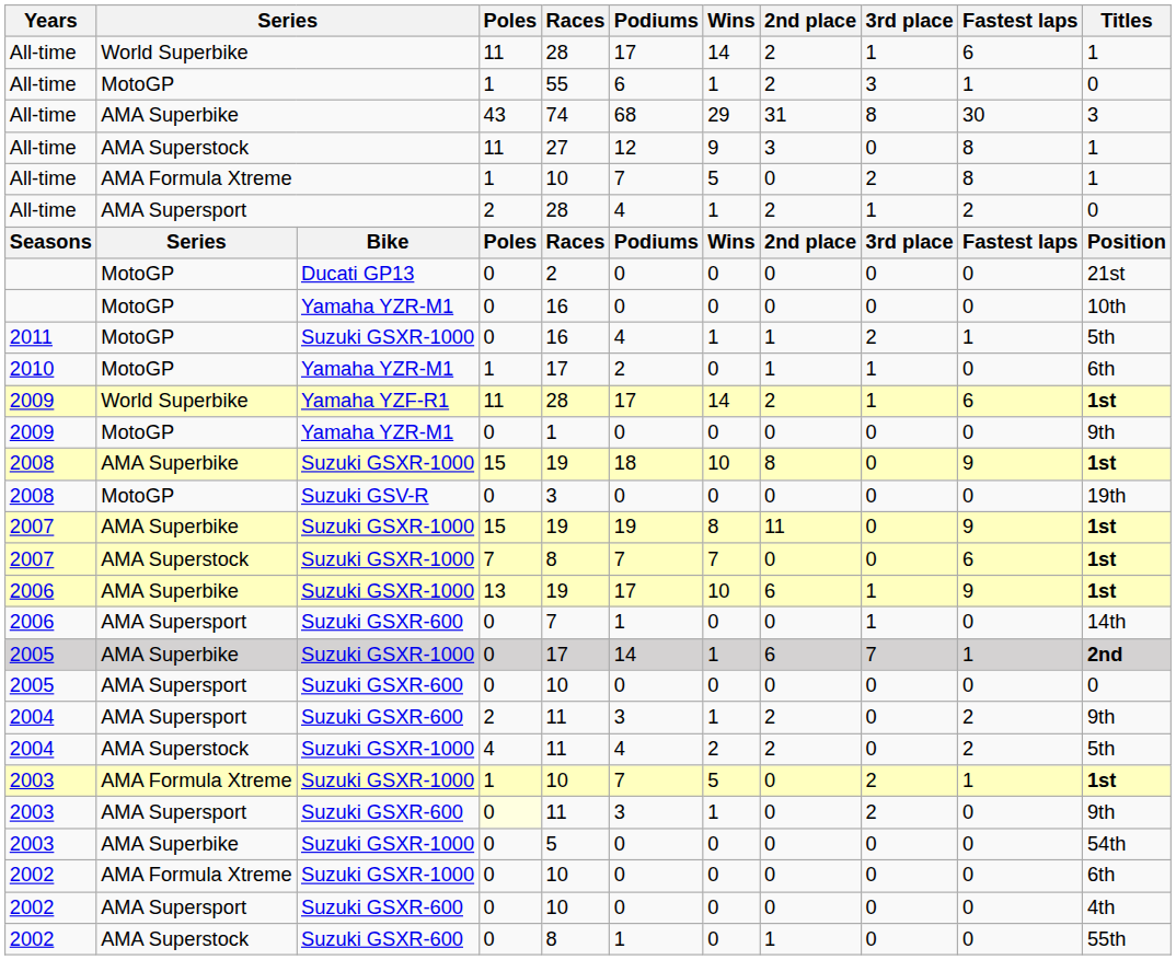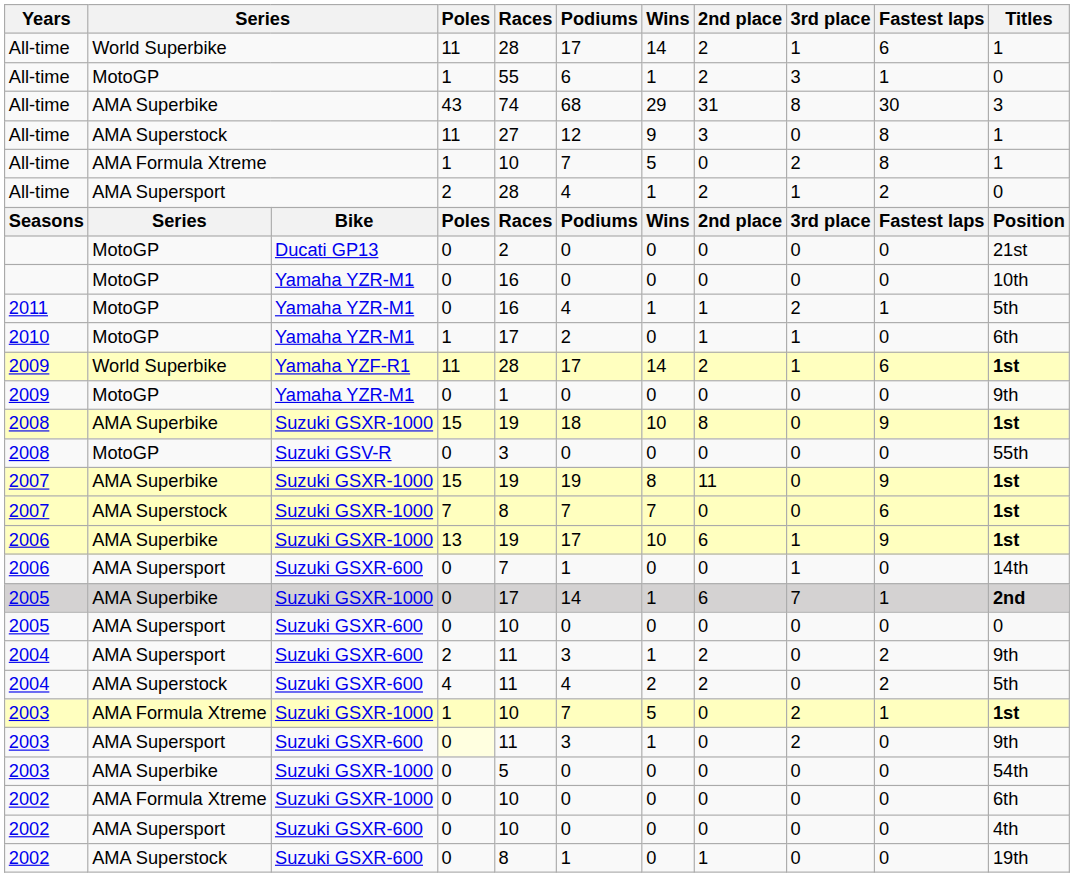 <table class="wikitable">
 <tr>
 <th>Years</th>
 <th colspan=2>Series</th>
 <th>Poles</th>
 <th>Races</th>
 <th>Podiums</th>
 <th>Wins</th>
 <th>2nd place</th>
 <th>3rd place</th>
 <th>Fastest laps</th>
 <th>Titles</th>
 </tr>
 <tr>
 <td>All-time</td>
 <td colspan=2>World Superbike</td>
 <td>11</td>
 <td>28</td>
 <td>17</td>
 <td>14</td>
 <td>2</td>
 <td>1</td>
 <td>6</td>
 <td>1</td>
 </tr>
 <tr>
 <td>All-time</td>
 <td colspan=2>MotoGP</td>
 <td>1</td>
 <td>55</td>
 <td>6</td>
 <td>1</td>
 <td>2</td>
 <td>3</td>
 <td>1</td>
 <td>0</td>
 </tr>
 <tr>
 <td>All-time</td>
 <td colspan=2>AMA Superbike</td>
 <td>43</td>
 <td>74</td>
 <td>68</td>
 <td>29</td>
 <td>31</td>
 <td>8</td>
 <td>30</td>
 <td>3</td>
 </tr>
 <tr>
 <td>All-time</td>
 <td colspan=2>AMA Superstock</td>
 <td>11</td>
 <td>27</td>
 <td>12</td>
 <td>9</td>
 <td>3</td>
 <td>0</td>
 <td>8</td>
 <td>1</td>
 </tr>
 <tr>
 <td>All-time</td>
 <td colspan=2>AMA Formula Xtreme</td>
 <td>1</td>
 <td>10</td>
 <td>7</td>
 <td>5</td>
 <td>0</td>
 <td>2</td>
 <td>8</td>
 <td>1</td>
 </tr>
 <tr>
 <td>All-time</td>
 <td colspan=2>AMA Supersport</td>
 <td>2</td>
 <td>28</td>
 <td>4</td>
 <td>1</td>
 <td>2</td>
 <td>1</td>
 <td>2</td>
 <td>0</td>
 </tr>
 <tr>
 <th>Seasons</th>
 <th>Series</th>
 <th>Bike</th>
 <th>Poles</th>
 <th>Races</th>
 <th>Podiums</th>
 <th>Wins</th>
 <th>2nd place</th>
 <th>3rd place</th>
 <th>Fastest laps</th>
 <th>Position</th>
 </tr>
 <tr>
 <td></td>
 <td>MotoGP</td>
 <td><a href='#'>Ducati GP13</a></td>
 <td>0</td>
 <td>2</td>
 <td>0</td>
 <td>0</td>
 <td>0</td>
 <td>0</td>
 <td>0</td>
 <td>21st</td>
 </tr>
 <tr>
 <td></td>
 <td>MotoGP</td>
 <td><a href='#'>Yamaha YZR-M1</a></td>
 <td>0</td>
 <td>16</td>
 <td>0</td>
 <td>0</td>
 <td>0</td>
 <td>0</td>
 <td>0</td>
 <td>10th</td>
 </tr>
 <tr>
 <td><a href='#'>2011</a></td>
 <td>MotoGP</td>
-<td><a href='#'>Suzuki GSXR-1000</a></td>
+<td><a href='#'>Yamaha YZR-M1</a></td>
 <td>0</td>
 <td>16</td>
 <td>4</td>
 <td>1</td>
 <td>1</td>
 <td>2</td>
 <td>1</td>
 <td>5th</td>
 </tr>
 <tr>
 <td><a href='#'>2010</a></td>
 <td>MotoGP</td>
 <td><a href='#'>Yamaha YZR-M1</a></td>
 <td>1</td>
 <td>17</td>
 <td>2</td>
 <td>0</td>
 <td>1</td>
 <td>1</td>
 <td>0</td>
 <td>6th</td>
 </tr>
 <tr>
 <td style="background:#FFFFBF;"><a href='#'>2009</a></td>
 <td style="background:#FFFFBF;">World Superbike</td>
 <td style="background:#FFFFBF;"><a href='#'>Yamaha YZF-R1</a></td>
 <td style="background:#FFFFBF;">11</td>
 <td style="background:#FFFFBF;">28</td>
 <td style="background:#FFFFBF;">17</td>
 <td style="background:#FFFFBF;">14</td>
 <td style="background:#FFFFBF;">2</td>
 <td style="background:#FFFFBF;">1</td>
 <td style="background:#FFFFBF;">6</td>
 <td style="background:#FFFFBF;"><strong>1st</strong></td>
 </tr>
 <tr>
 <td><a href='#'>2009</a></td>
 <td>MotoGP</td>
 <td><a href='#'>Yamaha YZR-M1</a></td>
 <td>0</td>
 <td>1</td>
 <td>0</td>
 <td>0</td>
 <td>0</td>
 <td>0</td>
 <td>0</td>
 <td>9th</td>
 </tr>
 <tr>
 <td style="background:#FFFFBF;"><a href='#'>2008</a></td>
 <td style="background:#FFFFBF;">AMA Superbike</td>
 <td style="background:#FFFFBF;"><a href='#'>Suzuki GSXR-1000</a></td>
 <td style="background:#FFFFBF;">15</td>
 <td style="background:#FFFFBF;">19</td>
 <td style="background:#FFFFBF;">18</td>
 <td style="background:#FFFFBF;">10</td>
 <td style="background:#FFFFBF;">8</td>
 <td style="background:#FFFFBF;">0</td>
 <td style="background:#FFFFBF;">9</td>
 <td style="background:#FFFFBF;"><strong>1st</strong></td>
 </tr>
 <tr>
 <td><a href='#'>2008</a></td>
 <td>MotoGP</td>
 <td><a href='#'>Suzuki GSV-R</a></td>
 <td>0</td>
 <td>3</td>
 <td>0</td>
 <td>0</td>
 <td>0</td>
 <td>0</td>
 <td>0</td>
-<td>19th</td>
+<td>55th</td>
 </tr>
 <tr>
 <td style="background:#FFFFBF;"><a href='#'>2007</a></td>
 <td style="background:#FFFFBF;">AMA Superbike</td>
 <td style="background:#FFFFBF;"><a href='#'>Suzuki GSXR-1000</a></td>
 <td style="background:#FFFFBF;">15</td>
 <td style="background:#FFFFBF;">19</td>
 <td style="background:#FFFFBF;">19</td>
 <td style="background:#FFFFBF;">8</td>
 <td style="background:#FFFFBF;">11</td>
 <td style="background:#FFFFBF;">0</td>
 <td style="background:#FFFFBF;">9</td>
 <td style="background:#FFFFBF;"><strong>1st</strong></td>
 </tr>
 <tr>
 <td style="background:#FFFFBF;"><a href='#'>2007</a></td>
 <td style="background:#FFFFBF;">AMA Superstock</td>
 <td style="background:#FFFFBF;"><a href='#'>Suzuki GSXR-1000</a></td>
 <td style="background:#FFFFBF;">7</td>
 <td style="background:#FFFFBF;">8</td>
 <td style="background:#FFFFBF;">7</td>
 <td style="background:#FFFFBF;">7</td>
 <td style="background:#FFFFBF;">0</td>
 <td style="background:#FFFFBF;">0</td>
 <td style="background:#FFFFBF;">6</td>
 <td style="background:#FFFFBF;"><strong>1st</strong></td>
 </tr>
 <tr>
 <td style="background:#FFFFBF;"><a href='#'>2006</a></td>
 <td style="background:#FFFFBF;">AMA Superbike</td>
 <td style="background:#FFFFBF;"><a href='#'>Suzuki GSXR-1000</a></td>
 <td style="background:#FFFFBF;">13</td>
 <td style="background:#FFFFBF;">19</td>
 <td style="background:#FFFFBF;">17</td>
 <td style="background:#FFFFBF;">10</td>
 <td style="background:#FFFFBF;">6</td>
 <td style="background:#FFFFBF;">1</td>
 <td style="background:#FFFFBF;">9</td>
 <td style="background:#FFFFBF;"><strong>1st</strong></td>
 </tr>
 <tr>
 <td><a href='#'>2006</a></td>
 <td>AMA Supersport</td>
 <td><a href='#'>Suzuki GSXR-600</a></td>
 <td>0</td>
 <td>7</td>
 <td>1</td>
 <td>0</td>
 <td>0</td>
 <td>1</td>
 <td>0</td>
 <td>14th</td>
 </tr>
 <tr>
 <td style="background:#D4D2D2;"><a href='#'>2005</a></td>
 <td style="background:#D4D2D2;">AMA Superbike</td>
 <td style="background:#D4D2D2;"><a href='#'>Suzuki GSXR-1000</a></td>
 <td style="background:#D4D2D2;">0</td>
 <td style="background:#D4D2D2;">17</td>
 <td style="background:#D4D2D2;">14</td>
 <td style="background:#D4D2D2;">1</td>
 <td style="background:#D4D2D2;">6</td>
 <td style="background:#D4D2D2;">7</td>
 <td style="background:#D4D2D2;">1</td>
 <td style="background:#D4D2D2;"><strong>2nd</strong></td>
 </tr>
 <tr>
 <td><a href='#'>2005</a></td>
 <td>AMA Supersport</td>
 <td><a href='#'>Suzuki GSXR-600</a></td>
 <td>0</td>
 <td>10</td>
 <td>0</td>
 <td>0</td>
 <td>0</td>
 <td>0</td>
 <td>0</td>
 <td>0</td>
 </tr>
 <tr>
 <td><a href='#'>2004</a></td>
 <td>AMA Supersport</td>
 <td><a href='#'>Suzuki GSXR-600</a></td>
 <td>2</td>
 <td>11</td>
 <td>3</td>
 <td>1</td>
 <td>2</td>
 <td>0</td>
 <td>2</td>
 <td>9th</td>
 </tr>
 <tr>
 <td><a href='#'>2004</a></td>
 <td>AMA Superstock</td>
-<td><a href='#'>Suzuki GSXR-1000</a></td>
+<td><a href='#'>Suzuki GSXR-600</a></td>
 <td>4</td>
 <td>11</td>
 <td>4</td>
 <td>2</td>
 <td>2</td>
 <td>0</td>
 <td>2</td>
 <td>5th</td>
 </tr>
 <tr>
 <td style="background:#FFFFBF;"><a href='#'>2003</a></td>
 <td style="background:#FFFFBF;">AMA Formula Xtreme</td>
 <td style="background:#FFFFBF;"><a href='#'>Suzuki GSXR-1000</a></td>
 <td style="background:#FFFFBF;">1</td>
 <td style="background:#FFFFBF;">10</td>
 <td style="background:#FFFFBF;">7</td>
 <td style="background:#FFFFBF;">5</td>
 <td style="background:#FFFFBF;">0</td>
 <td style="background:#FFFFBF;">2</td>
 <td style="background:#FFFFBF;">1</td>
 <td style="background:#FFFFBF;"><strong>1st</strong></td>
 </tr>
 <tr>
 <td><a href='#'>2003</a></td>
 <td>AMA Supersport</td>
 <td><a href='#'>Suzuki GSXR-600</a></td>
 <td style="background: lightyellow;">0</td>
 <td>11</td>
 <td>3</td>
 <td>1</td>
 <td>0</td>
 <td>2</td>
 <td>0</td>
 <td>9th</td>
 </tr>
 <tr *Poles, Races, Podiums, Wins, 2nd place, 3rd place, Fast laps, Position*>
 <td><a href='#'>2003</a></td>
 <td>AMA Superbike</td>
 <td><a href='#'>Suzuki GSXR-1000</a></td>
 <td>0</td>
 <td>5</td>
 <td>0</td>
 <td>0</td>
 <td>0</td>
 <td>0</td>
 <td>0</td>
 <td>54th</td>
 </tr>
 <tr>
 <td><a href='#'>2002</a></td>
 <td>AMA Formula Xtreme</td>
 <td><a href='#'>Suzuki GSXR-1000</a></td>
 <td>0</td>
 <td>10</td>
 <td>0</td>
 <td>0</td>
 <td>0</td>
 <td>0</td>
 <td>0</td>
 <td>6th</td>
 </tr>
 <tr>
 <td><a href='#'>2002</a></td>
 <td>AMA Supersport</td>
 <td><a href='#'>Suzuki GSXR-600</a></td>
 <td>0</td>
 <td>10</td>
 <td>0</td>
 <td>0</td>
 <td>0</td>
 <td>0</td>
 <td>0</td>
 <td>4th</td>
 </tr>
 <tr>
 <td><a href='#'>2002</a></td>
 <td>AMA Superstock</td>
 <td><a href='#'>Suzuki GSXR-600</a></td>
 <td>0</td>
 <td>8</td>
 <td>1</td>
 <td>0</td>
 <td>1</td>
 <td>0</td>
 <td>0</td>
-<td>55th</td>
+<td>19th</td>
 </tr>
 </table>
